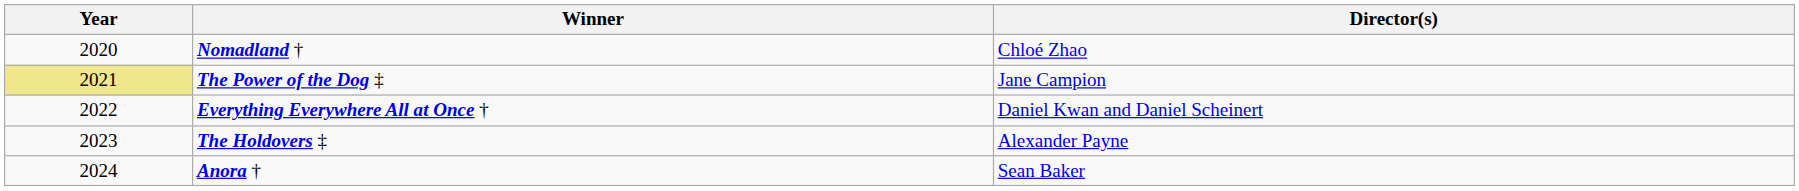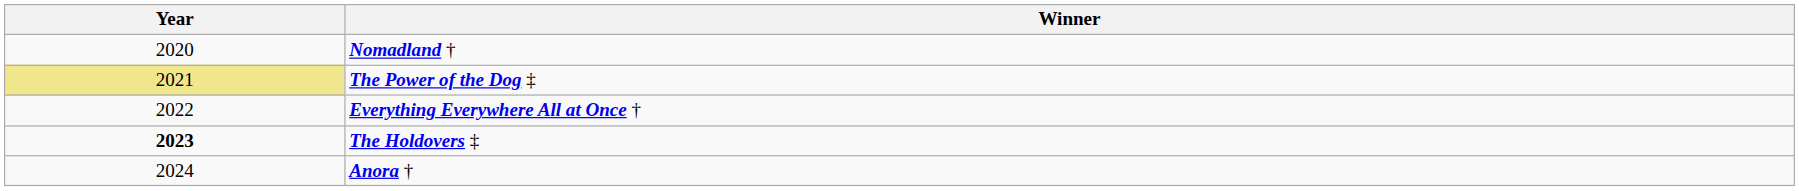 <table class="wikitable" width="95%" cellpadding="5">
 <tr>
 <th width="100"><strong>Year</strong></th>
 <th width="450"><strong>Winner</strong></th>
-<th width="450"><strong>Director(s)</strong></th>
 </tr>
 <tr>
 <td style="text-align:center;">2020</td>
 <td><strong><em><a href='#'>Nomadland</a></em></strong> †</td>
-<td><a href='#'>Chloé Zhao</a></td>
 </tr>
 <tr>
 <td style="background: khaki; text-align:center;">2021</td>
 <td><strong><em><a href='#'>The Power of the Dog</a></em></strong> ‡</td>
-<td><a href='#'>Jane Campion</a></td>
 </tr>
 <tr>
 <td style="text-align:center;">2022</td>
 <td><strong><em><a href='#'>Everything Everywhere All at Once</a></em></strong> †</td>
-<td><a href='#'>Daniel Kwan and Daniel Scheinert</a></td>
 </tr>
 <tr>
-<td style="text-align:center;">2023</td>
+<td style="text-align:center;"><strong>2023</strong></td>
 <td><strong><em><a href='#'>The Holdovers</a></em></strong> ‡</td>
-<td><a href='#'>Alexander Payne</a></td>
 </tr>
 <tr>
 <td style="text-align:center;">2024</td>
 <td><strong><em><a href='#'>Anora</a></em></strong> †</td>
-<td><a href='#'>Sean Baker</a></td>
 </tr>
 </table>
